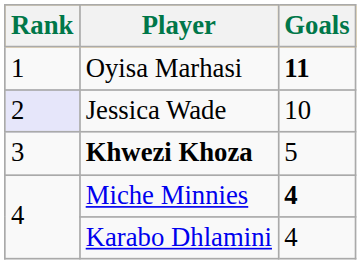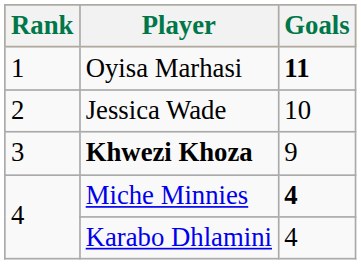 <table class="wikitable sortable">
 <tr style="background:#FFB81C; color:#007749;">
 <th width =>Rank</th>
 <th width =>Player</th>
 <th width =>Goals</th>
 </tr>
 <tr>
 <td>1</td>
 <td align=centre>Oyisa Marhasi</td>
 <td><strong>11</strong></td>
 </tr>
 <tr>
-<td style="background: lavender;">2</td>
+<td>2</td>
 <td align=centre>Jessica Wade</td>
 <td>10</td>
 </tr>
 <tr>
 <td>3</td>
 <td><strong>Khwezi Khoza</strong></td>
-<td>5</td>
+<td>9</td>
 </tr>
 <tr>
 <td rowspan="2">4</td>
 <td><a href='#'>Miche Minnies</a></td>
 <td><strong>4</strong></td>
 </tr>
 <tr>
 <td><a href='#'>Karabo Dhlamini</a></td>
 <td>4</td>
 </tr>
 </table>
